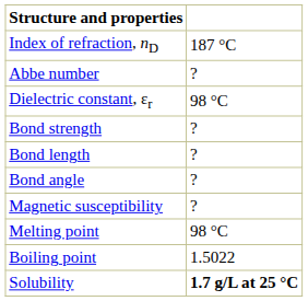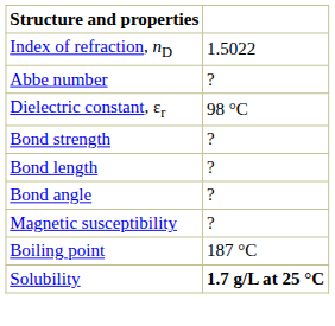 <table border="1" cellspacing="0" cellpadding="3" style="margin:0 0 0 0.5em; background:#fff; border-collapse:collapse; border-color:#c0c090;">
 <tr>
 <th>Structure and properties</th>
 </tr>
 <tr>
 <td><a href='#'>Index of refraction</a>, <em>n</em><sub>D</sub></td>
-<td>187 °C </td>
+<td>1.5022 </td>
 </tr>
 <tr>
 <td><a href='#'>Abbe number</a></td>
 <td>? </td>
 </tr>
 <tr>
 <td><a href='#'>Dielectric constant</a>, ε<sub>r</sub></td>
 <td>98 °C </td>
 </tr>
 <tr>
 <td><a href='#'>Bond strength</a></td>
 <td>? </td>
 </tr>
 <tr>
 <td><a href='#'>Bond length</a></td>
 <td>? </td>
 </tr>
 <tr>
 <td><a href='#'>Bond angle</a></td>
 <td>? </td>
 </tr>
 <tr>
 <td><a href='#'>Magnetic susceptibility</a></td>
 <td>? </td>
 </tr>
 <tr>
-<td><a href='#'>Melting point</a></td>
-<td>98 °C </td>
-</tr>
-<tr>
 <td><a href='#'>Boiling point</a></td>
-<td>1.5022 </td>
+<td>187 °C </td>
 </tr>
 <tr>
 <td><a href='#'>Solubility</a></td>
 <td><strong>1.7 g/L at 25 °C </strong></td>
 </tr>
 </table>
